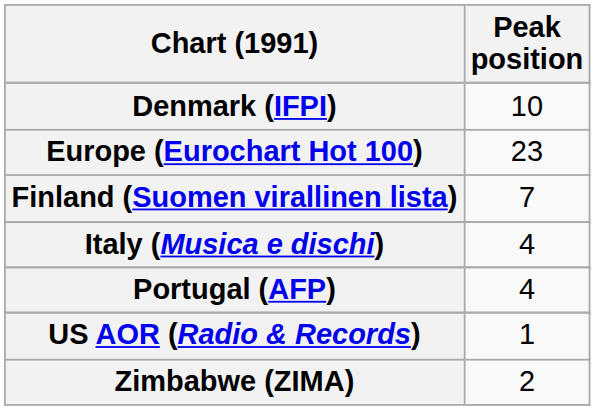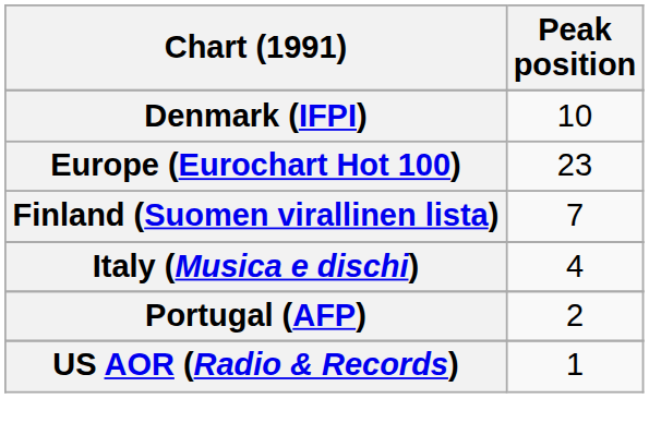 <table class="wikitable sortable plainrowheaders" style="text-align:center">
 <tr>
 <th>Chart (1991)</th>
 <th>Peak<br>position</th>
 </tr>
 <tr>
 </tr>
 <tr>
 </tr>
 <tr>
 </tr>
 <tr>
 </tr>
 <tr>
 </tr>
 <tr>
 <th scope="row">Denmark (<a href='#'>IFPI</a>)</th>
 <td>10</td>
 </tr>
 <tr>
 <th scope="row">Europe (<a href='#'>Eurochart Hot 100</a>)</th>
 <td>23</td>
 </tr>
 <tr>
 <th scope="row">Finland (<a href='#'>Suomen virallinen lista</a>)</th>
 <td>7</td>
 </tr>
 <tr>
 </tr>
 <tr>
 </tr>
 <tr>
 </tr>
 <tr>
 <th scope="row">Italy (<em><a href='#'>Musica e dischi</a></em>)</th>
 <td align="center">4</td>
 </tr>
 <tr>
 </tr>
 <tr>
 </tr>
 <tr>
 </tr>
 <tr>
 </tr>
 <tr>
 <th scope="row">Portugal (<a href='#'>AFP</a>)</th>
-<td>4</td>
+<td>2</td>
 </tr>
 <tr>
 </tr>
 <tr>
 </tr>
 <tr>
 </tr>
 <tr>
 </tr>
 <tr>
 </tr>
 <tr>
 </tr>
 <tr>
 <th scope="row">US <a href='#'>AOR</a> (<em><a href='#'>Radio & Records</a></em>)</th>
 <td>1</td>
 </tr>
-<tr>
-<th scope="row">Zimbabwe (ZIMA)</th>
-<td>2</td>
-</tr>
 </table>
